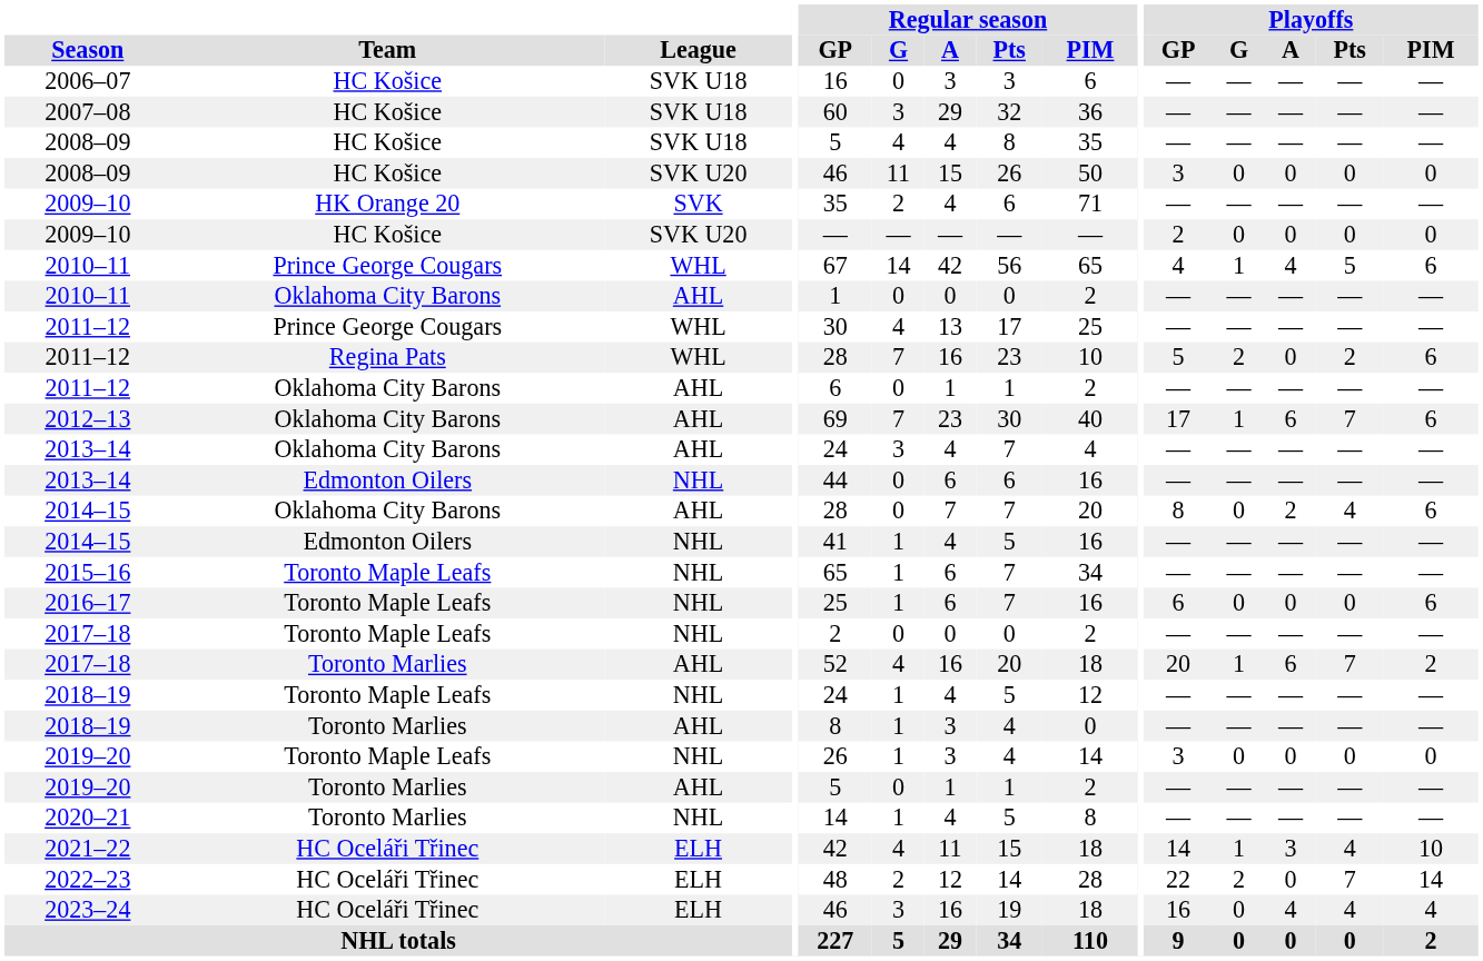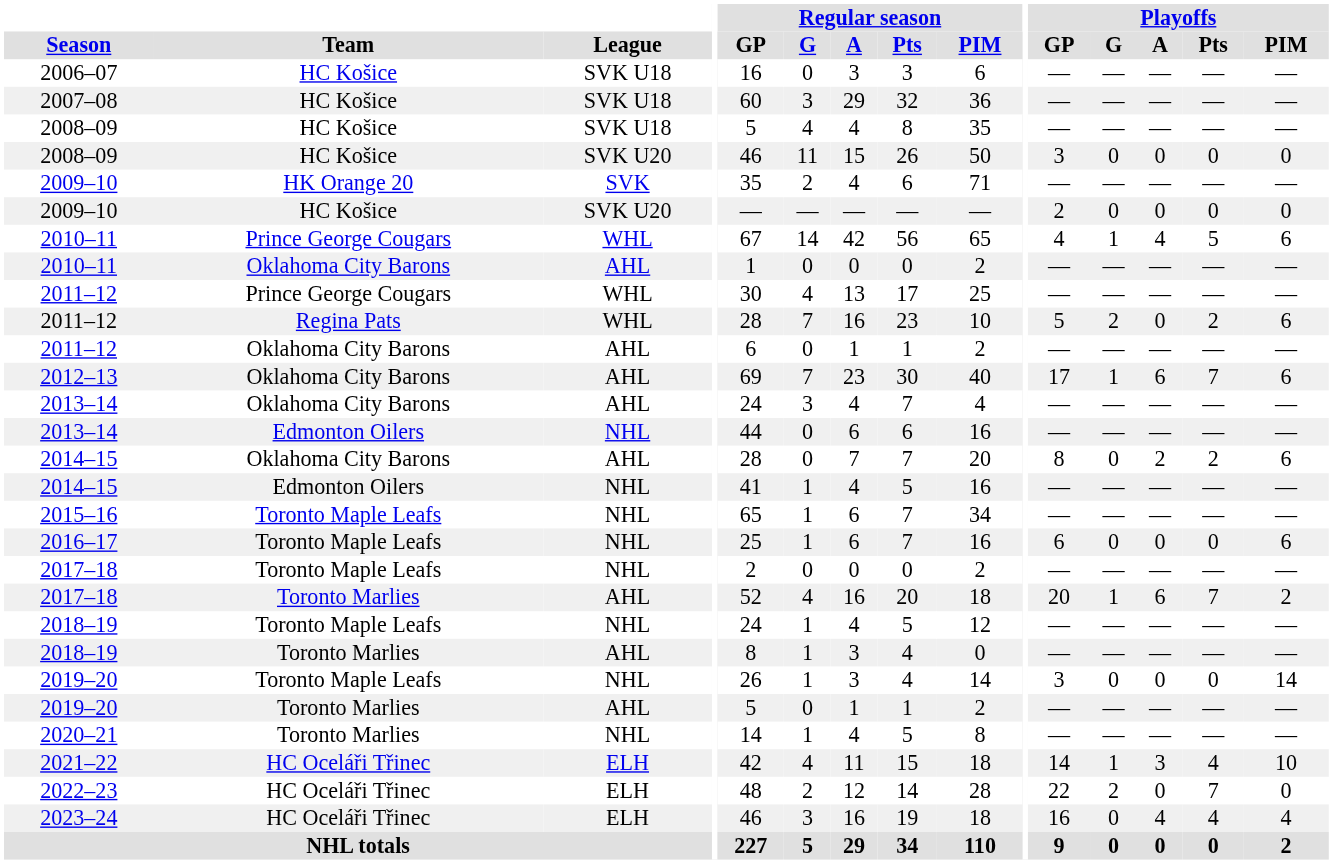 <table border="0" cellpadding="1" cellspacing="0" style="text-align:center; width:60em">
 <tr bgcolor="#e0e0e0">
 <th colspan="3"  bgcolor="#ffffff"></th>
 <th rowspan="100" bgcolor="#ffffff"></th>
 <th colspan="5"><a href='#'>Regular season</a></th>
 <th rowspan="100" bgcolor="#ffffff"></th>
 <th colspan="5"><a href='#'>Playoffs</a></th>
 </tr>
 <tr bgcolor="#e0e0e0">
 <th><a href='#'>Season</a></th>
 <th>Team</th>
 <th>League</th>
 <th>GP</th>
 <th><a href='#'>G</a></th>
 <th><a href='#'>A</a></th>
 <th><a href='#'>Pts</a></th>
 <th><a href='#'>PIM</a></th>
 <th>GP</th>
 <th>G</th>
 <th>A</th>
 <th>Pts</th>
 <th>PIM</th>
 </tr>
 <tr>
 <td>2006–07</td>
 <td><a href='#'>HC Košice</a></td>
 <td>SVK U18</td>
 <td>16</td>
 <td>0</td>
 <td>3</td>
 <td>3</td>
 <td>6</td>
 <td>—</td>
 <td>—</td>
 <td>—</td>
 <td>—</td>
 <td>—</td>
 </tr>
 <tr bgcolor="#f0f0f0">
 <td>2007–08</td>
 <td>HC Košice</td>
 <td>SVK U18</td>
 <td>60</td>
 <td>3</td>
 <td>29</td>
 <td>32</td>
 <td>36</td>
 <td>—</td>
 <td>—</td>
 <td>—</td>
 <td>—</td>
 <td>—</td>
 </tr>
 <tr>
 <td>2008–09</td>
 <td>HC Košice</td>
 <td>SVK U18</td>
 <td>5</td>
 <td>4</td>
 <td>4</td>
 <td>8</td>
 <td>35</td>
 <td>—</td>
 <td>—</td>
 <td>—</td>
 <td>—</td>
 <td>—</td>
 </tr>
 <tr bgcolor="#f0f0f0">
 <td>2008–09</td>
 <td>HC Košice</td>
 <td>SVK U20</td>
 <td>46</td>
 <td>11</td>
 <td>15</td>
 <td>26</td>
 <td>50</td>
 <td>3</td>
 <td>0</td>
 <td>0</td>
 <td>0</td>
 <td>0</td>
 </tr>
 <tr>
 <td><a href='#'>2009–10</a></td>
 <td><a href='#'>HK Orange 20</a></td>
 <td><a href='#'>SVK</a></td>
 <td>35</td>
 <td>2</td>
 <td>4</td>
 <td>6</td>
 <td>71</td>
 <td>—</td>
 <td>—</td>
 <td>—</td>
 <td>—</td>
 <td>—</td>
 </tr>
 <tr bgcolor="#f0f0f0">
 <td>2009–10</td>
 <td>HC Košice</td>
 <td>SVK U20</td>
 <td>—</td>
 <td>—</td>
 <td>—</td>
 <td>—</td>
 <td>—</td>
 <td>2</td>
 <td>0</td>
 <td>0</td>
 <td>0</td>
 <td>0</td>
 </tr>
 <tr>
 <td><a href='#'>2010–11</a></td>
 <td><a href='#'>Prince George Cougars</a></td>
 <td><a href='#'>WHL</a></td>
 <td>67</td>
 <td>14</td>
 <td>42</td>
 <td>56</td>
 <td>65</td>
 <td>4</td>
 <td>1</td>
 <td>4</td>
 <td>5</td>
 <td>6</td>
 </tr>
 <tr bgcolor="#f0f0f0">
 <td><a href='#'>2010–11</a></td>
 <td><a href='#'>Oklahoma City Barons</a></td>
 <td><a href='#'>AHL</a></td>
 <td>1</td>
 <td>0</td>
 <td>0</td>
 <td>0</td>
 <td>2</td>
 <td>—</td>
 <td>—</td>
 <td>—</td>
 <td>—</td>
 <td>—</td>
 </tr>
 <tr>
 <td><a href='#'>2011–12</a></td>
 <td>Prince George Cougars</td>
 <td>WHL</td>
 <td>30</td>
 <td>4</td>
 <td>13</td>
 <td>17</td>
 <td>25</td>
 <td>—</td>
 <td>—</td>
 <td>—</td>
 <td>—</td>
 <td>—</td>
 </tr>
 <tr bgcolor="#f0f0f0">
 <td>2011–12</td>
 <td><a href='#'>Regina Pats</a></td>
 <td>WHL</td>
 <td>28</td>
 <td>7</td>
 <td>16</td>
 <td>23</td>
 <td>10</td>
 <td>5</td>
 <td>2</td>
 <td>0</td>
 <td>2</td>
 <td>6</td>
 </tr>
 <tr>
 <td><a href='#'>2011–12</a></td>
 <td>Oklahoma City Barons</td>
 <td>AHL</td>
 <td>6</td>
 <td>0</td>
 <td>1</td>
 <td>1</td>
 <td>2</td>
 <td>—</td>
 <td>—</td>
 <td>—</td>
 <td>—</td>
 <td>—</td>
 </tr>
 <tr bgcolor="#f0f0f0">
 <td><a href='#'>2012–13</a></td>
 <td>Oklahoma City Barons</td>
 <td>AHL</td>
 <td>69</td>
 <td>7</td>
 <td>23</td>
 <td>30</td>
 <td>40</td>
 <td>17</td>
 <td>1</td>
 <td>6</td>
 <td>7</td>
 <td>6</td>
 </tr>
 <tr>
 <td><a href='#'>2013–14</a></td>
 <td>Oklahoma City Barons</td>
 <td>AHL</td>
 <td>24</td>
 <td>3</td>
 <td>4</td>
 <td>7</td>
 <td>4</td>
 <td>—</td>
 <td>—</td>
 <td>—</td>
 <td>—</td>
 <td>—</td>
 </tr>
 <tr bgcolor="#f0f0f0">
 <td><a href='#'>2013–14</a></td>
 <td><a href='#'>Edmonton Oilers</a></td>
 <td><a href='#'>NHL</a></td>
 <td>44</td>
 <td>0</td>
 <td>6</td>
 <td>6</td>
 <td>16</td>
 <td>—</td>
 <td>—</td>
 <td>—</td>
 <td>—</td>
 <td>—</td>
 </tr>
 <tr>
 <td><a href='#'>2014–15</a></td>
 <td>Oklahoma City Barons</td>
 <td>AHL</td>
 <td>28</td>
 <td>0</td>
 <td>7</td>
 <td>7</td>
 <td>20</td>
 <td>8</td>
 <td>0</td>
 <td>2</td>
-<td>4</td>
+<td>2</td>
 <td>6</td>
 </tr>
 <tr bgcolor="#f0f0f0">
 <td><a href='#'>2014–15</a></td>
 <td>Edmonton Oilers</td>
 <td>NHL</td>
 <td>41</td>
 <td>1</td>
 <td>4</td>
 <td>5</td>
 <td>16</td>
 <td>—</td>
 <td>—</td>
 <td>—</td>
 <td>—</td>
 <td>—</td>
 </tr>
 <tr>
 <td><a href='#'>2015–16</a></td>
 <td><a href='#'>Toronto Maple Leafs</a></td>
 <td>NHL</td>
 <td>65</td>
 <td>1</td>
 <td>6</td>
 <td>7</td>
 <td>34</td>
 <td>—</td>
 <td>—</td>
 <td>—</td>
 <td>—</td>
 <td>—</td>
 </tr>
 <tr bgcolor="#f0f0f0">
 <td><a href='#'>2016–17</a></td>
 <td>Toronto Maple Leafs</td>
 <td>NHL</td>
 <td>25</td>
 <td>1</td>
 <td>6</td>
 <td>7</td>
 <td>16</td>
 <td>6</td>
 <td>0</td>
 <td>0</td>
 <td>0</td>
 <td>6</td>
 </tr>
 <tr>
 <td><a href='#'>2017–18</a></td>
 <td>Toronto Maple Leafs</td>
 <td>NHL</td>
 <td>2</td>
 <td>0</td>
 <td>0</td>
 <td>0</td>
 <td>2</td>
 <td>—</td>
 <td>—</td>
 <td>—</td>
 <td>—</td>
 <td>—</td>
 </tr>
 <tr bgcolor="#f0f0f0">
 <td><a href='#'>2017–18</a></td>
 <td><a href='#'>Toronto Marlies</a></td>
 <td>AHL</td>
 <td>52</td>
 <td>4</td>
 <td>16</td>
 <td>20</td>
 <td>18</td>
 <td>20</td>
 <td>1</td>
 <td>6</td>
 <td>7</td>
 <td>2</td>
 </tr>
 <tr>
 <td><a href='#'>2018–19</a></td>
 <td>Toronto Maple Leafs</td>
 <td>NHL</td>
 <td>24</td>
 <td>1</td>
 <td>4</td>
 <td>5</td>
 <td>12</td>
 <td>—</td>
 <td>—</td>
 <td>—</td>
 <td>—</td>
 <td>—</td>
 </tr>
 <tr bgcolor="#f0f0f0">
 <td><a href='#'>2018–19</a></td>
 <td>Toronto Marlies</td>
 <td>AHL</td>
 <td>8</td>
 <td>1</td>
 <td>3</td>
 <td>4</td>
 <td>0</td>
 <td>—</td>
 <td>—</td>
 <td>—</td>
 <td>—</td>
 <td>—</td>
 </tr>
 <tr>
 <td><a href='#'>2019–20</a></td>
 <td>Toronto Maple Leafs</td>
 <td>NHL</td>
 <td>26</td>
 <td>1</td>
 <td>3</td>
 <td>4</td>
 <td>14</td>
 <td>3</td>
 <td>0</td>
 <td>0</td>
 <td>0</td>
-<td>0</td>
+<td>14</td>
 </tr>
 <tr bgcolor="#f0f0f0">
 <td><a href='#'>2019–20</a></td>
 <td>Toronto Marlies</td>
 <td>AHL</td>
 <td>5</td>
 <td>0</td>
 <td>1</td>
 <td>1</td>
 <td>2</td>
 <td>—</td>
 <td>—</td>
 <td>—</td>
 <td>—</td>
 <td>—</td>
 </tr>
 <tr>
 <td><a href='#'>2020–21</a></td>
 <td>Toronto Marlies</td>
 <td>NHL</td>
 <td>14</td>
 <td>1</td>
 <td>4</td>
 <td>5</td>
 <td>8</td>
 <td>—</td>
 <td>—</td>
 <td>—</td>
 <td>—</td>
 <td>—</td>
 </tr>
 <tr bgcolor="#f0f0f0">
 <td><a href='#'>2021–22</a></td>
 <td><a href='#'>HC Oceláři Třinec</a></td>
 <td><a href='#'>ELH</a></td>
 <td>42</td>
 <td>4</td>
 <td>11</td>
 <td>15</td>
 <td>18</td>
 <td>14</td>
 <td>1</td>
 <td>3</td>
 <td>4</td>
 <td>10</td>
 </tr>
 <tr>
 <td><a href='#'>2022–23</a></td>
 <td>HC Oceláři Třinec</td>
 <td>ELH</td>
 <td>48</td>
 <td>2</td>
 <td>12</td>
 <td>14</td>
 <td>28</td>
 <td>22</td>
 <td>2</td>
 <td>0</td>
 <td>7</td>
-<td>14</td>
+<td>0</td>
 </tr>
 <tr bgcolor="#f0f0f0">
 <td><a href='#'>2023–24</a></td>
 <td>HC Oceláři Třinec</td>
 <td>ELH</td>
 <td>46</td>
 <td>3</td>
 <td>16</td>
 <td>19</td>
 <td>18</td>
 <td>16</td>
 <td>0</td>
 <td>4</td>
 <td>4</td>
 <td>4</td>
 </tr>
 <tr bgcolor="#e0e0e0">
 <th colspan="3">NHL totals</th>
 <th>227</th>
 <th>5</th>
 <th>29</th>
 <th>34</th>
 <th>110</th>
 <th>9</th>
 <th>0</th>
 <th>0</th>
 <th>0</th>
 <th>2</th>
 </tr>
 </table>
